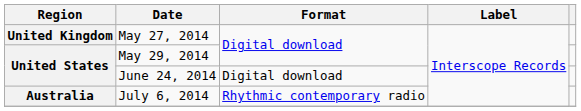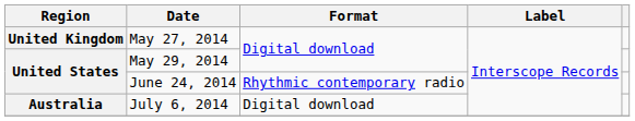 <table class="wikitable plainrowheaders">
 <tr>
 <th scope="col">Region</th>
 <th scope="col">Date</th>
 <th scope="col">Format</th>
 <th scope="col">Label</th>
 <th scope="col"></th>
 </tr>
 <tr>
 <th scope="row">United Kingdom</th>
 <td>May 27, 2014</td>
 <td rowspan="2"><a href='#'>Digital download</a></td>
 <td rowspan="4"><a href='#'>Interscope Records</a></td>
 <td style="text-align:center;"></td>
 </tr>
 <tr>
 <th scope="row" rowspan="2">United States</th>
 <td>May 29, 2014</td>
 <td style="text-align:center;"></td>
 </tr>
 <tr>
 <td>June 24, 2014</td>
-<td>Digital download</td>
+<td><a href='#'>Rhythmic contemporary</a> radio</td>
 <td style="text-align:center;"></td>
 </tr>
 <tr>
 <th scope="row">Australia</th>
 <td>July 6, 2014</td>
-<td><a href='#'>Rhythmic contemporary</a> radio</td>
+<td>Digital download</td>
 <td style="text-align:center;"></td>
 </tr>
 <tr>
 </tr>
 </table>
